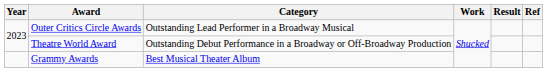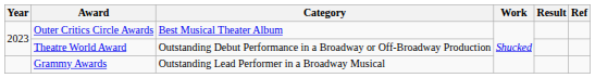 <table class="wikitable">
 <tr>
 <th>Year</th>
 <th>Award</th>
 <th>Category</th>
 <th>Work</th>
 <th>Result</th>
 <th>Ref</th>
 </tr>
 <tr>
 <td rowspan="2">2023</td>
 <td><a href='#'>Outer Critics Circle Awards</a></td>
-<td>Outstanding Lead Performer in a Broadway Musical</td>
+<td><a href='#'>Best Musical Theater Album</a></td>
 <td rowspan=3><em><a href='#'>Shucked</a></em></td>
 <td></td>
 <td></td>
 </tr>
 <tr>
 <td><a href='#'>Theatre World Award</a></td>
 <td>Outstanding Debut Performance in a Broadway or Off-Broadway Production</td>
 <td></td>
 <td></td>
 </tr>
 <tr>
 <td></td>
 <td><a href='#'>Grammy Awards</a></td>
-<td><a href='#'>Best Musical Theater Album</a></td>
+<td>Outstanding Lead Performer in a Broadway Musical</td>
 <td></td>
 <td></td>
 </tr>
 </table>
